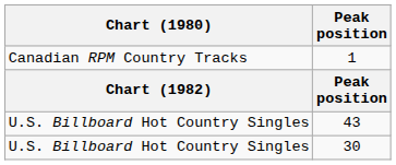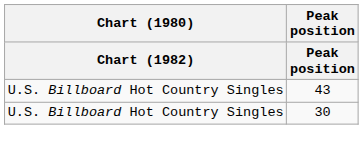 <table class="wikitable">
 <tr>
 <th align="left">Chart (1980)</th>
 <th align="center">Peak<br>position</th>
-</tr>
-<tr>
-<td align="left">Canadian <em>RPM</em> Country Tracks</td>
-<td align="center">1</td>
 </tr>
 <tr>
 <th align="left">Chart (1982)</th>
 <th align="center">Peak<br>position</th>
 </tr>
 <tr>
 <td align="left">U.S. <em>Billboard</em> Hot Country Singles</td>
 <td align="center">43</td>
 </tr>
 <tr>
 <td align="left">U.S. <em>Billboard</em> Hot Country Singles</td>
 <td align="center">30</td>
 </tr>
 </table>
